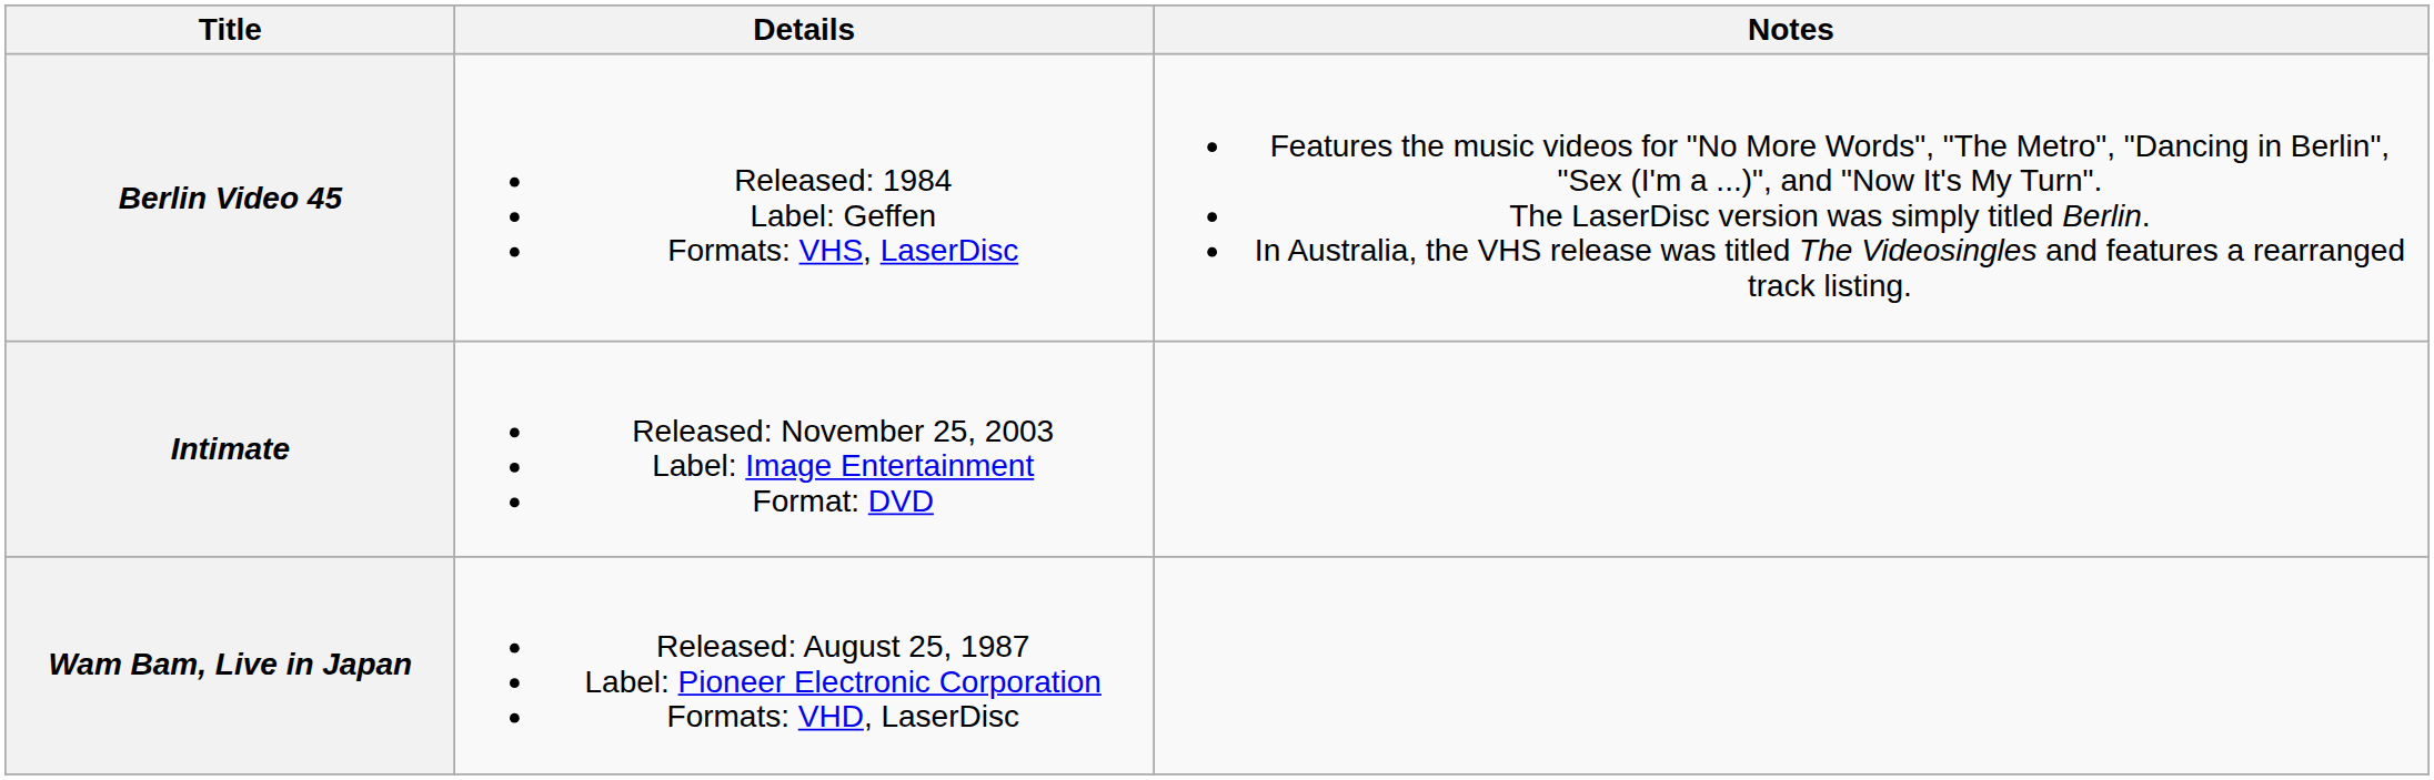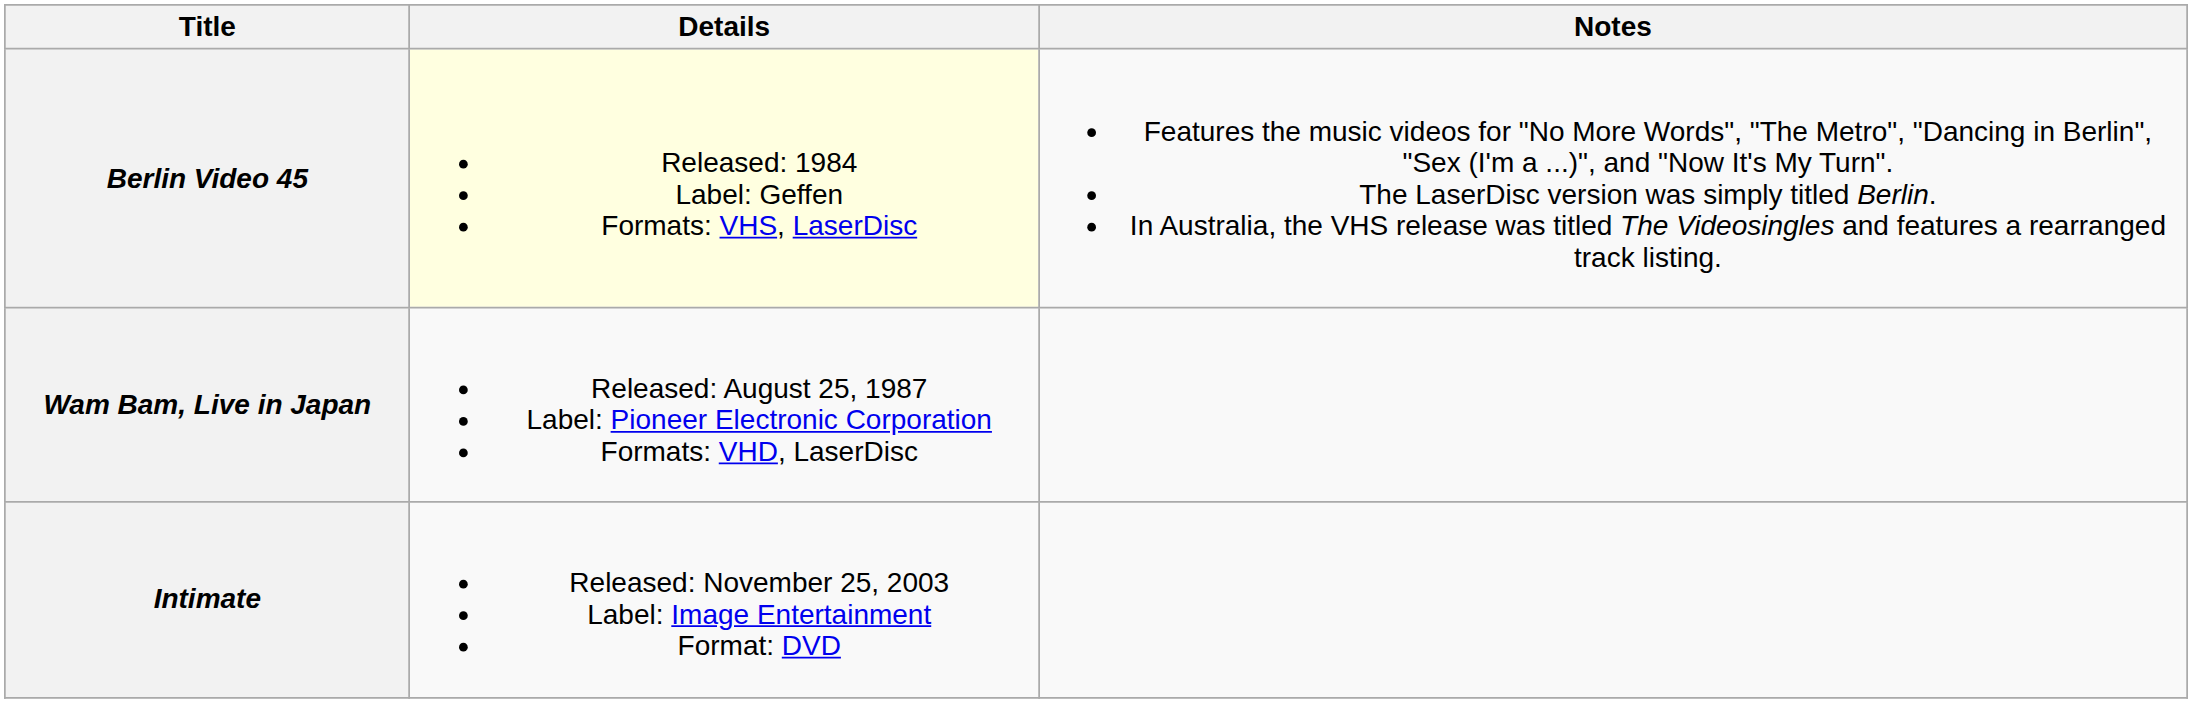 <table class="wikitable plainrowheaders" style="text-align:center">
 <tr>
 <th scope="col" style="width:14em;">Title</th>
 <th scope="col" style="width:22em;">Details</th>
 <th scope="col">Notes</th>
 </tr>
 <tr>
 <th scope="row"><em>Berlin Video 45</em></th>
-<td><br><ul><li>Released: 1984</li><li>Label: Geffen</li><li>Formats: <a href='#'>VHS</a>, <a href='#'>LaserDisc</a></li></ul></td>
+<td style="background: lightyellow;"><br><ul><li>Released: 1984</li><li>Label: Geffen</li><li>Formats: <a href='#'>VHS</a>, <a href='#'>LaserDisc</a></li></ul></td>
 <td><br><ul><li>Features the music videos for "No More Words", "The Metro", "Dancing in Berlin", "Sex (I'm a ...)", and "Now It's My Turn".</li><li>The LaserDisc version was simply titled <em>Berlin</em>.</li><li>In Australia, the VHS release was titled <em>The Videosingles</em> and features a rearranged track listing.</li></ul></td>
+</tr>
+<tr>
+<th scope="row"><em>Wam Bam, Live in Japan</em></th>
+<td><br><ul><li>Released: August 25, 1987 </li><li>Label: <a href='#'>Pioneer Electronic Corporation</a></li><li>Formats: <a href='#'>VHD</a>, LaserDisc</li></ul></td>
+<td></td>
 </tr>
 <tr>
 <th scope="row"><em>Intimate</em></th>
 <td><br><ul><li>Released: November 25, 2003</li><li>Label: <a href='#'>Image Entertainment</a></li><li>Format: <a href='#'>DVD</a></li></ul></td>
 <td></td>
 </tr>
-<tr>
-<th scope="row"><em>Wam Bam, Live in Japan</em></th>
-<td><br><ul><li>Released: August 25, 1987 </li><li>Label: <a href='#'>Pioneer Electronic Corporation</a></li><li>Formats: <a href='#'>VHD</a>, LaserDisc</li></ul></td>
-<td></td>
-</tr>
 </table>
